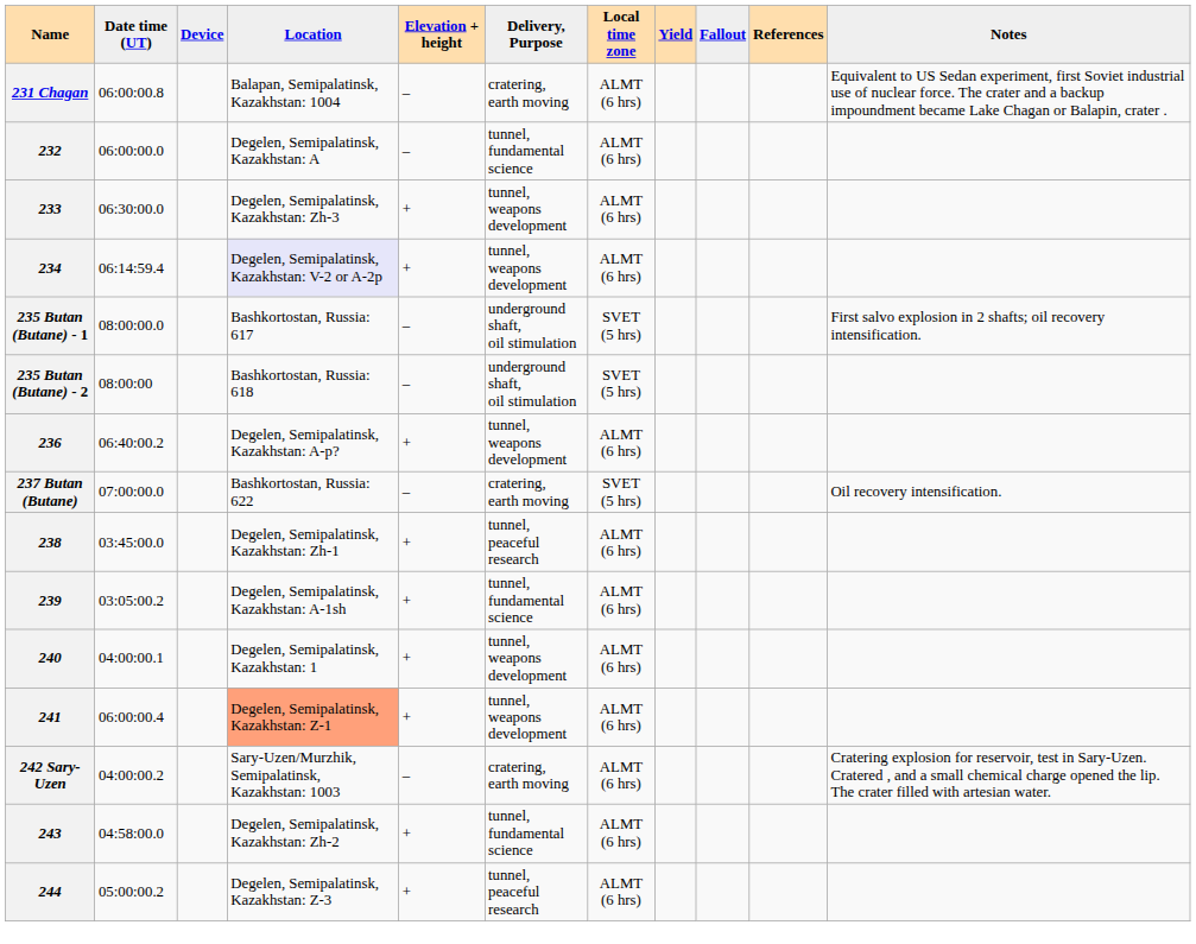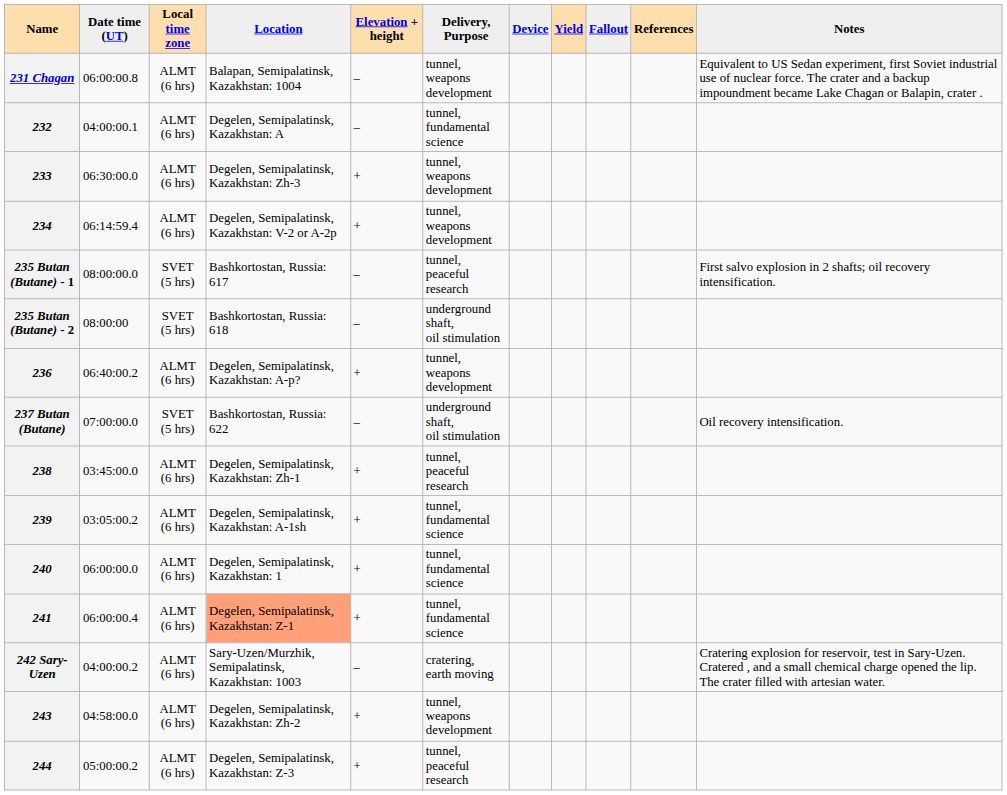 <table class="wikitable sortable">
 <tr>
 <th style="background:#ffdead;">Name </th>
 <th style="background:#efefef;">Date time (<a href='#'>UT</a>)</th>
-<th style="background:#efefef;"><a href='#'>Device</a></th>
+<th style="background:#ffdead;">Local <a href='#'>time zone</a></th>
 <th style="background:#efefef;"><a href='#'>Location</a></th>
 <th style="background:#ffdead;"><a href='#'>Elevation</a> + height </th>
 <th style="background:#efefef;">Delivery, <br>Purpose </th>
-<th style="background:#ffdead;">Local <a href='#'>time zone</a></th>
+<th style="background:#efefef;"><a href='#'>Device</a></th>
 <th style="background:#ffdead;"><a href='#'>Yield</a></th>
 <th style="background:#efefef;" class="unsortable"><a href='#'>Fallout</a></th>
 <th style="background:#ffdead;" class="unsortable">References</th>
 <th style="background:#efefef;" class="unsortable">Notes</th>
 </tr>
 <tr>
 <th><em><a href='#'>231 Chagan</a></em></th>
 <td> 06:00:00.8</td>
-<td></td>
+<td style="text-align:center;">ALMT (6 hrs)<br></td>
 <td>Balapan, Semipalatinsk, Kazakhstan: 1004 </td>
 <td> – </td>
-<td>cratering,<br>earth moving</td>
-<td style="text-align:center;">ALMT (6 hrs)<br></td>
+<td>tunnel,<br>weapons development</td>
+<td></td>
 <td style="text-align:center;"></td>
 <td></td>
 <td></td>
 <td>Equivalent to US Sedan experiment, first Soviet industrial use of nuclear force.  The crater and a backup impoundment became Lake Chagan or Balapin,  crater .</td>
 </tr>
 <tr>
 <th><em>232</em></th>
-<td> 06:00:00.0</td>
-<td></td>
+<td> 04:00:00.1</td>
+<td style="text-align:center;">ALMT (6 hrs)<br></td>
 <td>Degelen, Semipalatinsk, Kazakhstan: A </td>
 <td> – </td>
 <td>tunnel,<br>fundamental science</td>
-<td style="text-align:center;">ALMT (6 hrs)<br></td>
+<td></td>
 <td style="text-align:center;"></td>
 <td></td>
 <td></td>
 <td></td>
 </tr>
 <tr>
 <th><em>233</em></th>
 <td> 06:30:00.0</td>
-<td></td>
+<td style="text-align:center;">ALMT (6 hrs)<br></td>
 <td>Degelen, Semipalatinsk, Kazakhstan: Zh-3 </td>
 <td> +</td>
 <td>tunnel,<br>weapons development</td>
-<td style="text-align:center;">ALMT (6 hrs)<br></td>
+<td></td>
 <td style="text-align:center;"></td>
 <td></td>
 <td></td>
 <td></td>
 </tr>
 <tr>
 <th><em>234</em></th>
 <td> 06:14:59.4</td>
-<td></td>
-<td style="background: lavender;">Degelen, Semipalatinsk, Kazakhstan: V-2 or A-2p </td>
+<td style="text-align:center;">ALMT (6 hrs)<br></td>
+<td>Degelen, Semipalatinsk, Kazakhstan: V-2 or A-2p </td>
 <td> +</td>
 <td>tunnel,<br>weapons development</td>
-<td style="text-align:center;">ALMT (6 hrs)<br></td>
+<td></td>
 <td style="text-align:center;"></td>
 <td></td>
 <td></td>
 <td></td>
 </tr>
 <tr>
 <th><em>235 Butan (Butane)</em> - 1</th>
 <td> 08:00:00.0</td>
-<td></td>
+<td style="text-align:center;">SVET (5 hrs)<br></td>
 <td>Bashkortostan, Russia: 617 </td>
 <td> – </td>
-<td>underground shaft,<br>oil stimulation</td>
-<td style="text-align:center;">SVET (5 hrs)<br></td>
+<td>tunnel,<br>peaceful research</td>
+<td></td>
 <td style="text-align:center;"></td>
 <td></td>
 <td></td>
 <td>First salvo explosion in 2 shafts; oil recovery intensification.</td>
 </tr>
 <tr>
 <th><em>235 Butan (Butane)</em> - 2</th>
 <td> 08:00:00</td>
-<td></td>
+<td style="text-align:center;">SVET (5 hrs)<br></td>
 <td>Bashkortostan, Russia: 618 </td>
 <td> – </td>
 <td>underground shaft,<br>oil stimulation</td>
-<td style="text-align:center;">SVET (5 hrs)<br></td>
+<td></td>
 <td style="text-align:center;"></td>
 <td></td>
 <td></td>
 <td></td>
 </tr>
 <tr>
 <th><em>236</em></th>
 <td> 06:40:00.2</td>
-<td></td>
+<td style="text-align:center;">ALMT (6 hrs)<br></td>
 <td>Degelen, Semipalatinsk, Kazakhstan: A-p? </td>
 <td> +</td>
 <td>tunnel,<br>weapons development</td>
-<td style="text-align:center;">ALMT (6 hrs)<br></td>
+<td></td>
 <td style="text-align:center;"></td>
 <td></td>
 <td></td>
 <td></td>
 </tr>
 <tr>
 <th><em>237 Butan (Butane)</em></th>
 <td> 07:00:00.0</td>
-<td></td>
+<td style="text-align:center;">SVET (5 hrs)<br></td>
 <td>Bashkortostan, Russia: 622 </td>
 <td> – </td>
-<td>cratering,<br>earth moving</td>
-<td style="text-align:center;">SVET (5 hrs)<br></td>
+<td>underground shaft,<br>oil stimulation</td>
+<td></td>
 <td style="text-align:center;"></td>
 <td></td>
 <td></td>
 <td>Oil recovery intensification.</td>
 </tr>
 <tr>
 <th><em>238</em></th>
 <td> 03:45:00.0</td>
-<td></td>
+<td style="text-align:center;">ALMT (6 hrs)<br></td>
 <td>Degelen, Semipalatinsk, Kazakhstan: Zh-1 </td>
 <td> +</td>
 <td>tunnel,<br>peaceful research</td>
-<td style="text-align:center;">ALMT (6 hrs)<br></td>
+<td></td>
 <td style="text-align:center;"></td>
 <td></td>
 <td></td>
 <td></td>
 </tr>
 <tr>
 <th><em>239</em></th>
 <td> 03:05:00.2</td>
-<td></td>
+<td style="text-align:center;">ALMT (6 hrs)<br></td>
 <td>Degelen, Semipalatinsk, Kazakhstan: A-1sh </td>
 <td> +</td>
 <td>tunnel,<br>fundamental science</td>
-<td style="text-align:center;">ALMT (6 hrs)<br></td>
+<td></td>
 <td style="text-align:center;"></td>
 <td></td>
 <td></td>
 <td></td>
 </tr>
 <tr>
 <th><em>240</em></th>
-<td> 04:00:00.1</td>
-<td></td>
+<td> 06:00:00.0</td>
+<td style="text-align:center;">ALMT (6 hrs)<br></td>
 <td>Degelen, Semipalatinsk, Kazakhstan: 1 </td>
 <td> +</td>
-<td>tunnel,<br>weapons development</td>
-<td style="text-align:center;">ALMT (6 hrs)<br></td>
+<td>tunnel,<br>fundamental science</td>
+<td></td>
 <td style="text-align:center;"></td>
 <td></td>
 <td></td>
 <td></td>
 </tr>
 <tr>
 <th><em>241</em></th>
 <td> 06:00:00.4</td>
-<td></td>
+<td style="text-align:center;">ALMT (6 hrs)<br></td>
 <td style="background: lightsalmon;">Degelen, Semipalatinsk, Kazakhstan: Z-1 </td>
 <td> +</td>
-<td>tunnel,<br>weapons development</td>
-<td style="text-align:center;">ALMT (6 hrs)<br></td>
+<td>tunnel,<br>fundamental science</td>
+<td></td>
 <td style="text-align:center;"></td>
 <td></td>
 <td></td>
 <td></td>
 </tr>
 <tr>
 <th><em>242 Sary-Uzen</em></th>
 <td> 04:00:00.2</td>
-<td></td>
+<td style="text-align:center;">ALMT (6 hrs)<br></td>
 <td>Sary-Uzen/Murzhik, Semipalatinsk, Kazakhstan: 1003 </td>
 <td> – </td>
 <td>cratering,<br>earth moving</td>
-<td style="text-align:center;">ALMT (6 hrs)<br></td>
+<td></td>
 <td style="text-align:center;"></td>
 <td></td>
 <td></td>
 <td>Cratering explosion for reservoir, test in Sary-Uzen. Cratered , and a small chemical charge opened the lip.  The crater filled with artesian water.</td>
 </tr>
 <tr>
 <th><em>243</em></th>
 <td> 04:58:00.0</td>
-<td></td>
+<td style="text-align:center;">ALMT (6 hrs)<br></td>
 <td>Degelen, Semipalatinsk, Kazakhstan: Zh-2 </td>
 <td> +</td>
-<td>tunnel,<br>fundamental science</td>
-<td style="text-align:center;">ALMT (6 hrs)<br></td>
+<td>tunnel,<br>weapons development</td>
+<td></td>
 <td style="text-align:center;"></td>
 <td></td>
 <td></td>
 <td></td>
 </tr>
 <tr>
 <th><em>244</em></th>
 <td> 05:00:00.2</td>
-<td></td>
+<td style="text-align:center;">ALMT (6 hrs)<br></td>
 <td>Degelen, Semipalatinsk, Kazakhstan: Z-3 </td>
 <td> +</td>
 <td>tunnel,<br>peaceful research</td>
-<td style="text-align:center;">ALMT (6 hrs)<br></td>
+<td></td>
 <td style="text-align:center;"></td>
 <td></td>
 <td></td>
 <td></td>
 </tr>
 </table>
